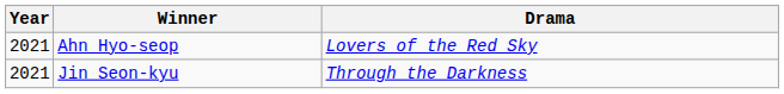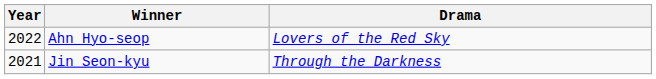 <table class="wikitable" style="width:600px">
 <tr>
 <th width=10>Year</th>
 <th>Winner</th>
 <th>Drama</th>
 </tr>
 <tr>
-<td>2021</td>
+<td>2022</td>
 <td><a href='#'>Ahn Hyo-seop</a></td>
 <td><em><a href='#'>Lovers of the Red Sky</a></em></td>
 </tr>
 <tr>
 <td>2021</td>
 <td><a href='#'>Jin Seon-kyu</a></td>
 <td><em><a href='#'>Through the Darkness</a></em></td>
 </tr>
 </table>
